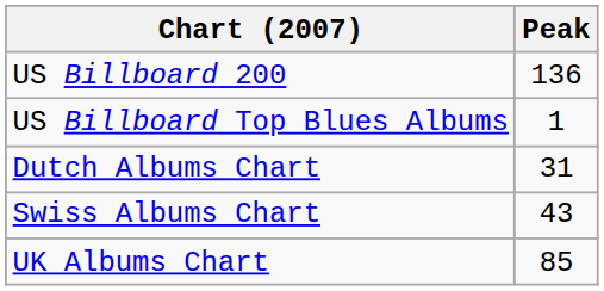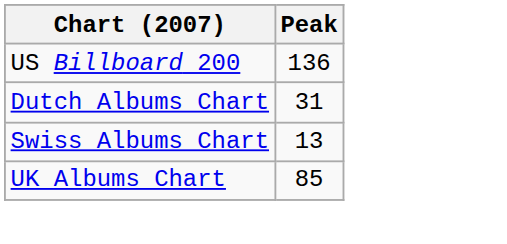 <table class="wikitable sortable">
 <tr>
 <th>Chart (2007)</th>
 <th>Peak</th>
 </tr>
 <tr>
 <td>US <a href='#'><em>Billboard</em> 200</a></td>
 <td align="center">136</td>
 </tr>
 <tr>
-<td>US <a href='#'><em>Billboard</em> Top Blues Albums</a></td>
-<td align="center">1</td>
-</tr>
-<tr>
 <td><a href='#'>Dutch Albums Chart</a></td>
 <td align="center">31</td>
 </tr>
 <tr>
 <td><a href='#'>Swiss Albums Chart</a></td>
-<td align="center">43</td>
+<td align="center">13</td>
 </tr>
 <tr>
 <td><a href='#'>UK Albums Chart</a></td>
 <td align="center">85</td>
 </tr>
 </table>
